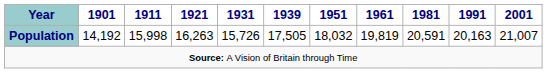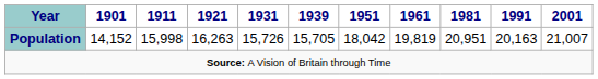 <table class="wikitable" style="font-size:90%; width:70%; border:0; text-align:center; line-height:120%;">
 <tr>
 <th style="background:#9cc; color:navy; height:17px;">Year</th>
 <th style="background:#fff; color:navy;">1901</th>
 <th style="background:#fff; color:navy;">1911</th>
 <th style="background:#fff; color:navy;">1921</th>
 <th style="background:#fff; color:navy;">1931</th>
 <th style="background:#fff; color:navy;">1939</th>
 <th style="background:#fff; color:navy;">1951</th>
 <th style="background:#fff; color:navy;">1961</th>
 <th style="background:#fff; color:navy;">1981</th>
 <th style="background:#fff; color:navy;">1991</th>
 <th style="background:#fff; color:navy;">2001</th>
 </tr>
 <tr style="text-align:center;">
 <th style="background:#9cc; color:navy; height:17px;">Population</th>
-<td style="background:#fff; color:black;">14,192</td>
+<td style="background:#fff; color:black;">14,152</td>
 <td style="background:#fff; color:black;">15,998</td>
 <td style="background:#fff; color:black;">16,263</td>
 <td style="background:#fff; color:black;">15,726</td>
-<td style="background:#fff; color:black;">17,505</td>
-<td style="background:#fff; color:black;">18,032</td>
+<td style="background:#fff; color:black;">15,705</td>
+<td style="background:#fff; color:black;">18,042</td>
 <td style="background:#fff; color:black;">19,819</td>
-<td style="background:#fff; color:black;">20,591</td>
+<td style="background:#fff; color:black;">20,951</td>
 <td style="background:#fff; color:black;">20,163</td>
 <td style="background:#fff; color:black;">21,007</td>
 </tr>
 <tr>
 <td colspan="11" style="text-align:center;font-size:90%;"><small><strong>Source: </strong>A Vision of Britain through Time</small></td>
 </tr>
 </table>
